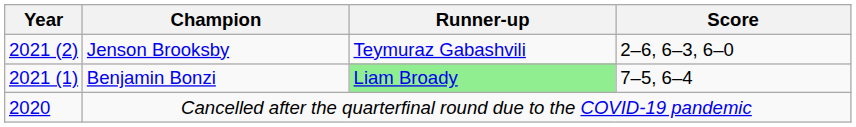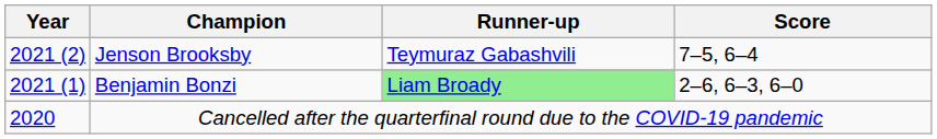 <table class="wikitable" style="font-size:90%">
 <tr>
 <th>Year</th>
 <th width="200">Champion</th>
 <th width="200">Runner-up</th>
 <th width="175">Score</th>
 </tr>
 <tr>
 <td><a href='#'>2021 (2)</a></td>
 <td> <a href='#'>Jenson Brooksby</a></td>
 <td> <a href='#'>Teymuraz Gabashvili</a></td>
-<td>2–6, 6–3, 6–0</td>
+<td>7–5, 6–4</td>
 </tr>
 <tr>
 <td><a href='#'>2021 (1)</a></td>
 <td> <a href='#'>Benjamin Bonzi</a></td>
 <td style="background: lightgreen;"> <a href='#'>Liam Broady</a></td>
-<td>7–5, 6–4</td>
+<td>2–6, 6–3, 6–0</td>
 </tr>
 <tr>
 <td><a href='#'>2020</a></td>
 <td colspan=3 align=center><em>Cancelled after the quarterfinal round due to the <a href='#'>COVID-19 pandemic</a></em></td>
 </tr>
 </table>
